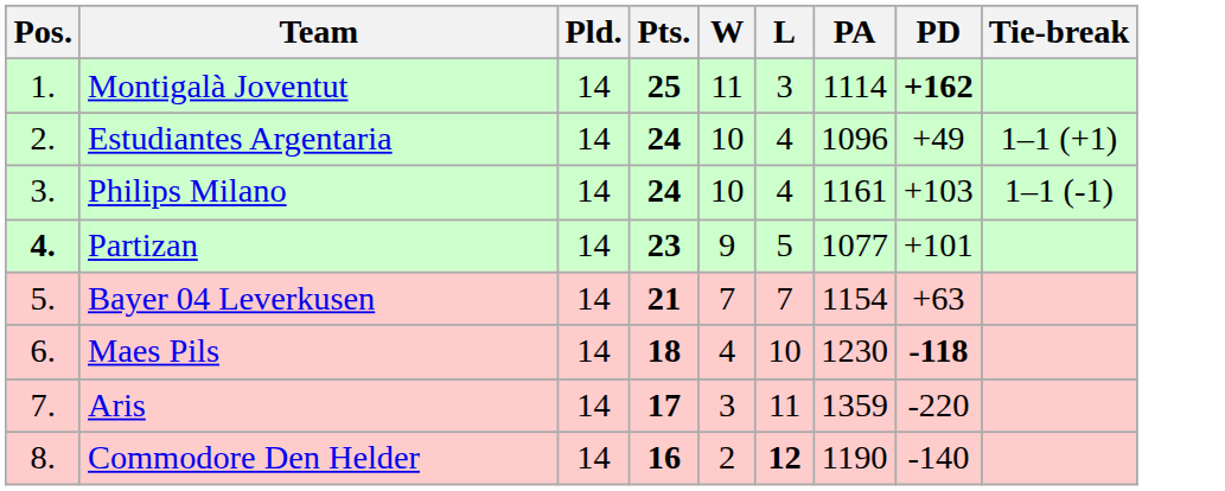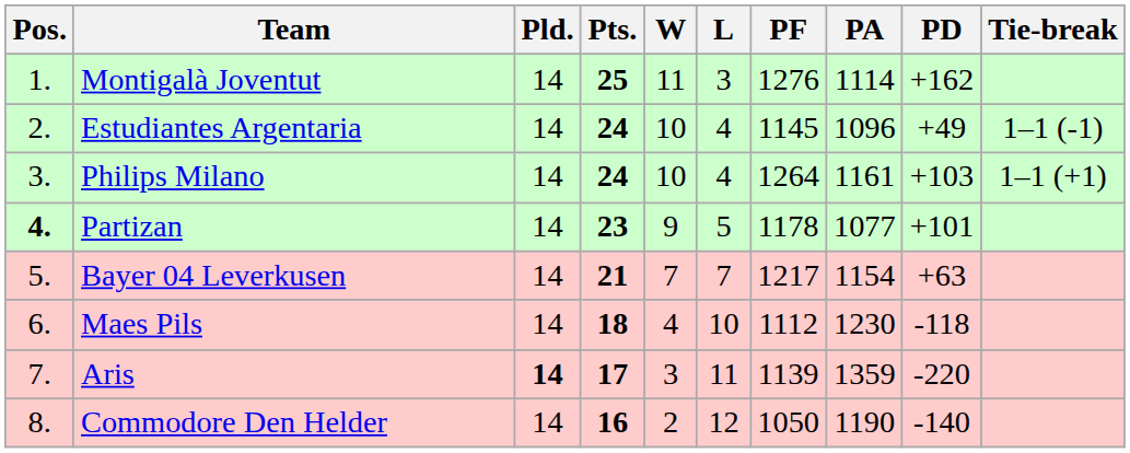 <table class="wikitable" style="text-align:center">
 <tr>
 <th width=15>Pos.</th>
 <th width=220>Team</th>
 <th width=20>Pld.</th>
 <th width=20>Pts.</th>
 <th width=20>W</th>
 <th width=20>L</th>
+<th width=20>PF</th>
 <th width=20>PA</th>
 <th width=20>PD</th>
 <th>Tie-break</th>
 </tr>
 <tr style="background: #ccffcc;">
 <td>1.</td>
 <td align=left> <a href='#'>Montigalà Joventut</a></td>
 <td>14</td>
 <td><strong>25</strong></td>
 <td>11</td>
 <td>3</td>
+<td>1276</td>
 <td>1114</td>
-<td><strong>+162</strong></td>
+<td>+162</td>
 <td></td>
 </tr>
 <tr style="background: #ccffcc;">
 <td>2.</td>
 <td align=left> <a href='#'>Estudiantes Argentaria</a></td>
 <td>14</td>
 <td><strong>24</strong></td>
 <td>10</td>
 <td>4</td>
+<td>1145</td>
 <td>1096</td>
 <td>+49</td>
-<td>1–1 (+1)</td>
+<td>1–1 (-1)</td>
 </tr>
 <tr style="background: #ccffcc;">
 <td>3.</td>
 <td align=left> <a href='#'>Philips Milano</a></td>
 <td>14</td>
 <td><strong>24</strong></td>
 <td>10</td>
 <td>4</td>
+<td>1264</td>
 <td>1161</td>
 <td>+103</td>
-<td>1–1 (-1)</td>
+<td>1–1 (+1)</td>
 </tr>
 <tr style="background: #ccffcc;">
 <td><strong>4.</strong></td>
 <td align=left> <a href='#'>Partizan</a></td>
 <td>14</td>
 <td><strong>23</strong></td>
 <td>9</td>
 <td>5</td>
+<td>1178</td>
 <td>1077</td>
 <td>+101</td>
 <td></td>
 </tr>
 <tr style="background:#ffcccc;">
 <td>5.</td>
 <td align=left> <a href='#'>Bayer 04 Leverkusen</a></td>
 <td>14</td>
 <td><strong>21</strong></td>
 <td>7</td>
 <td>7</td>
+<td>1217</td>
 <td>1154</td>
 <td>+63</td>
 <td></td>
 </tr>
 <tr style="background:#ffcccc;">
 <td>6.</td>
 <td align=left> <a href='#'>Maes Pils</a></td>
 <td>14</td>
 <td><strong>18</strong></td>
 <td>4</td>
 <td>10</td>
+<td>1112</td>
 <td>1230</td>
-<td><strong>-118</strong></td>
+<td>-118</td>
 <td></td>
 </tr>
 <tr style="background:#ffcccc;">
 <td>7.</td>
 <td align=left> <a href='#'>Aris</a></td>
-<td>14</td>
+<td><strong>14</strong></td>
 <td><strong>17</strong></td>
 <td>3</td>
 <td>11</td>
+<td>1139</td>
 <td>1359</td>
 <td>-220</td>
 <td></td>
 </tr>
 <tr style="background:#ffcccc;">
 <td>8.</td>
 <td align=left> <a href='#'>Commodore Den Helder</a></td>
 <td>14</td>
 <td><strong>16</strong></td>
 <td>2</td>
-<td><strong>12</strong></td>
+<td>12</td>
+<td>1050</td>
 <td>1190</td>
 <td>-140</td>
 <td></td>
 </tr>
 </table>
